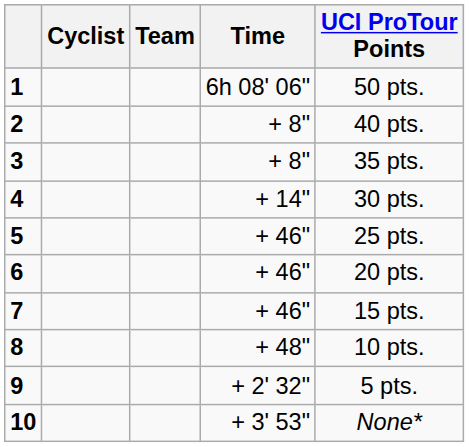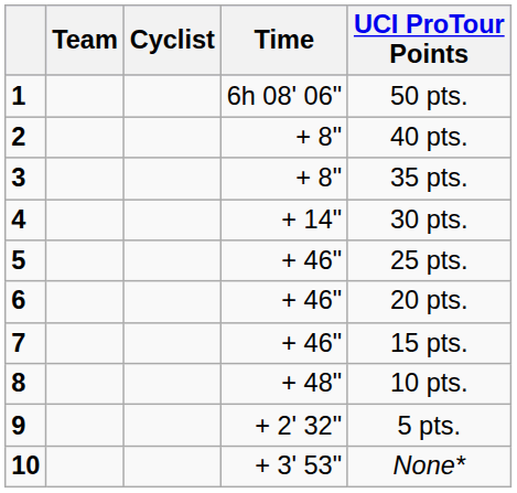 <table class="wikitable">
 <tr style="background:#ccccff;">
 <th></th>
+<th>Team</th>
 <th>Cyclist</th>
-<th>Team</th>
 <th>Time</th>
 <th><a href='#'>UCI ProTour</a><br>Points</th>
 </tr>
 <tr>
 <td><strong>1</strong></td>
 <td></td>
 <td></td>
 <td>6h 08' 06"</td>
 <td align="center">50 pts.</td>
 </tr>
 <tr>
 <td><strong>2</strong></td>
 <td></td>
 <td></td>
 <td align="right">+ 8"</td>
 <td align="center">40 pts.</td>
 </tr>
 <tr>
 <td><strong>3</strong></td>
 <td></td>
 <td></td>
 <td align="right">+ 8"</td>
 <td align="center">35 pts.</td>
 </tr>
 <tr>
 <td><strong>4</strong></td>
 <td></td>
 <td></td>
 <td align="right">+ 14"</td>
 <td align="center">30 pts.</td>
 </tr>
 <tr>
 <td><strong>5</strong></td>
 <td></td>
 <td></td>
 <td align="right">+ 46"</td>
 <td align="center">25 pts.</td>
 </tr>
 <tr>
 <td><strong>6</strong></td>
 <td></td>
 <td></td>
 <td align="right">+ 46"</td>
 <td align="center">20 pts.</td>
 </tr>
 <tr>
 <td><strong>7</strong></td>
 <td></td>
 <td></td>
 <td align="right">+ 46"</td>
 <td align="center">15 pts.</td>
 </tr>
 <tr>
 <td><strong>8</strong></td>
 <td></td>
 <td></td>
 <td align="right">+ 48"</td>
 <td align="center">10 pts.</td>
 </tr>
 <tr>
 <td><strong>9</strong></td>
 <td></td>
 <td></td>
 <td align="right">+ 2' 32"</td>
 <td align="center">5 pts.</td>
 </tr>
 <tr>
 <td><strong>10</strong></td>
 <td></td>
 <td></td>
 <td align="right">+ 3' 53"</td>
 <td align="center"><em>None*</em></td>
 </tr>
 </table>
